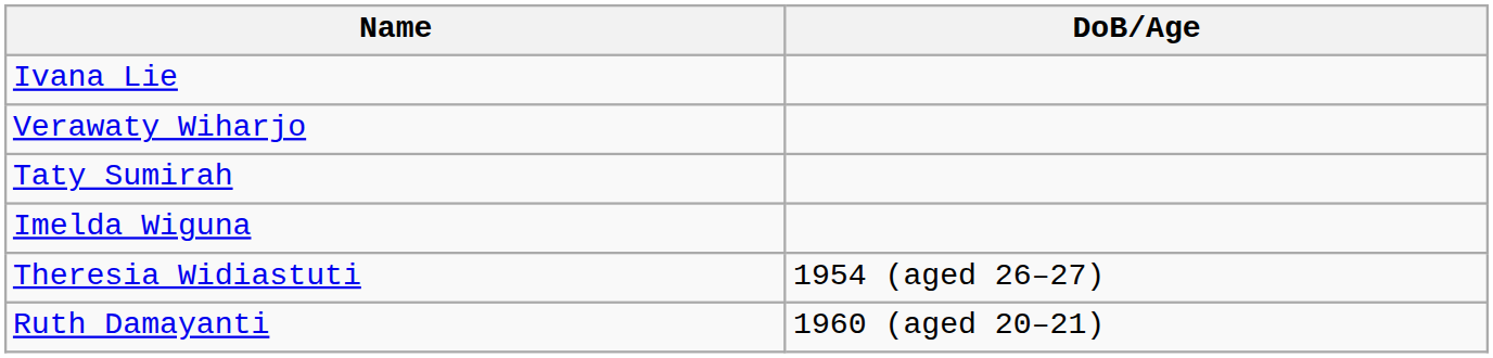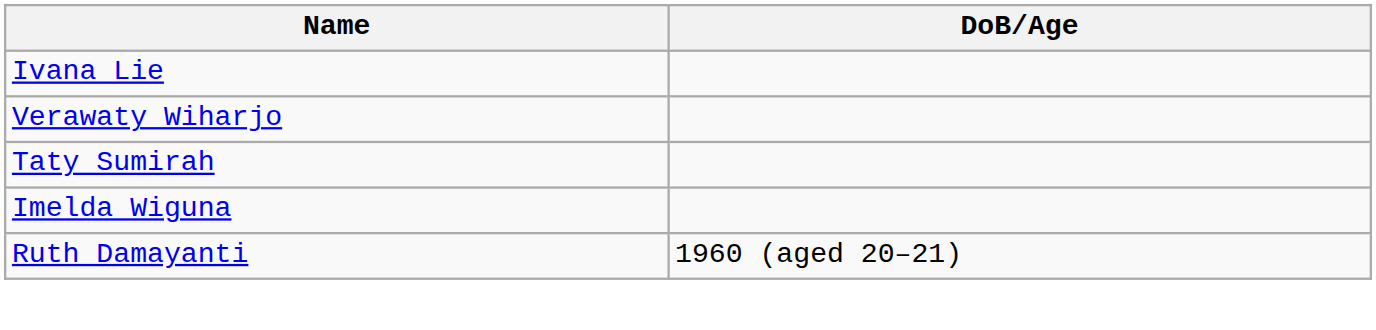 <table class="wikitable" style="width:600px; font-size:95%;">
 <tr>
 <th align="left">Name</th>
 <th align="left">DoB/Age</th>
 </tr>
 <tr>
 <td align="left"><a href='#'>Ivana Lie</a></td>
 <td align="left"></td>
 </tr>
 <tr>
 <td align="left"><a href='#'>Verawaty Wiharjo</a></td>
 <td align="left"></td>
 </tr>
 <tr>
 <td align="left"><a href='#'>Taty Sumirah</a></td>
 <td align="left"></td>
 </tr>
 <tr>
 <td align="left"><a href='#'>Imelda Wiguna</a></td>
 <td align="left"></td>
 </tr>
 <tr>
-<td align="left"><a href='#'>Theresia Widiastuti</a></td>
-<td align="left">1954 (aged 26–27)</td>
-</tr>
-<tr>
 <td align="left"><a href='#'>Ruth Damayanti</a></td>
 <td align="left">1960 (aged 20–21)</td>
 </tr>
 </table>
